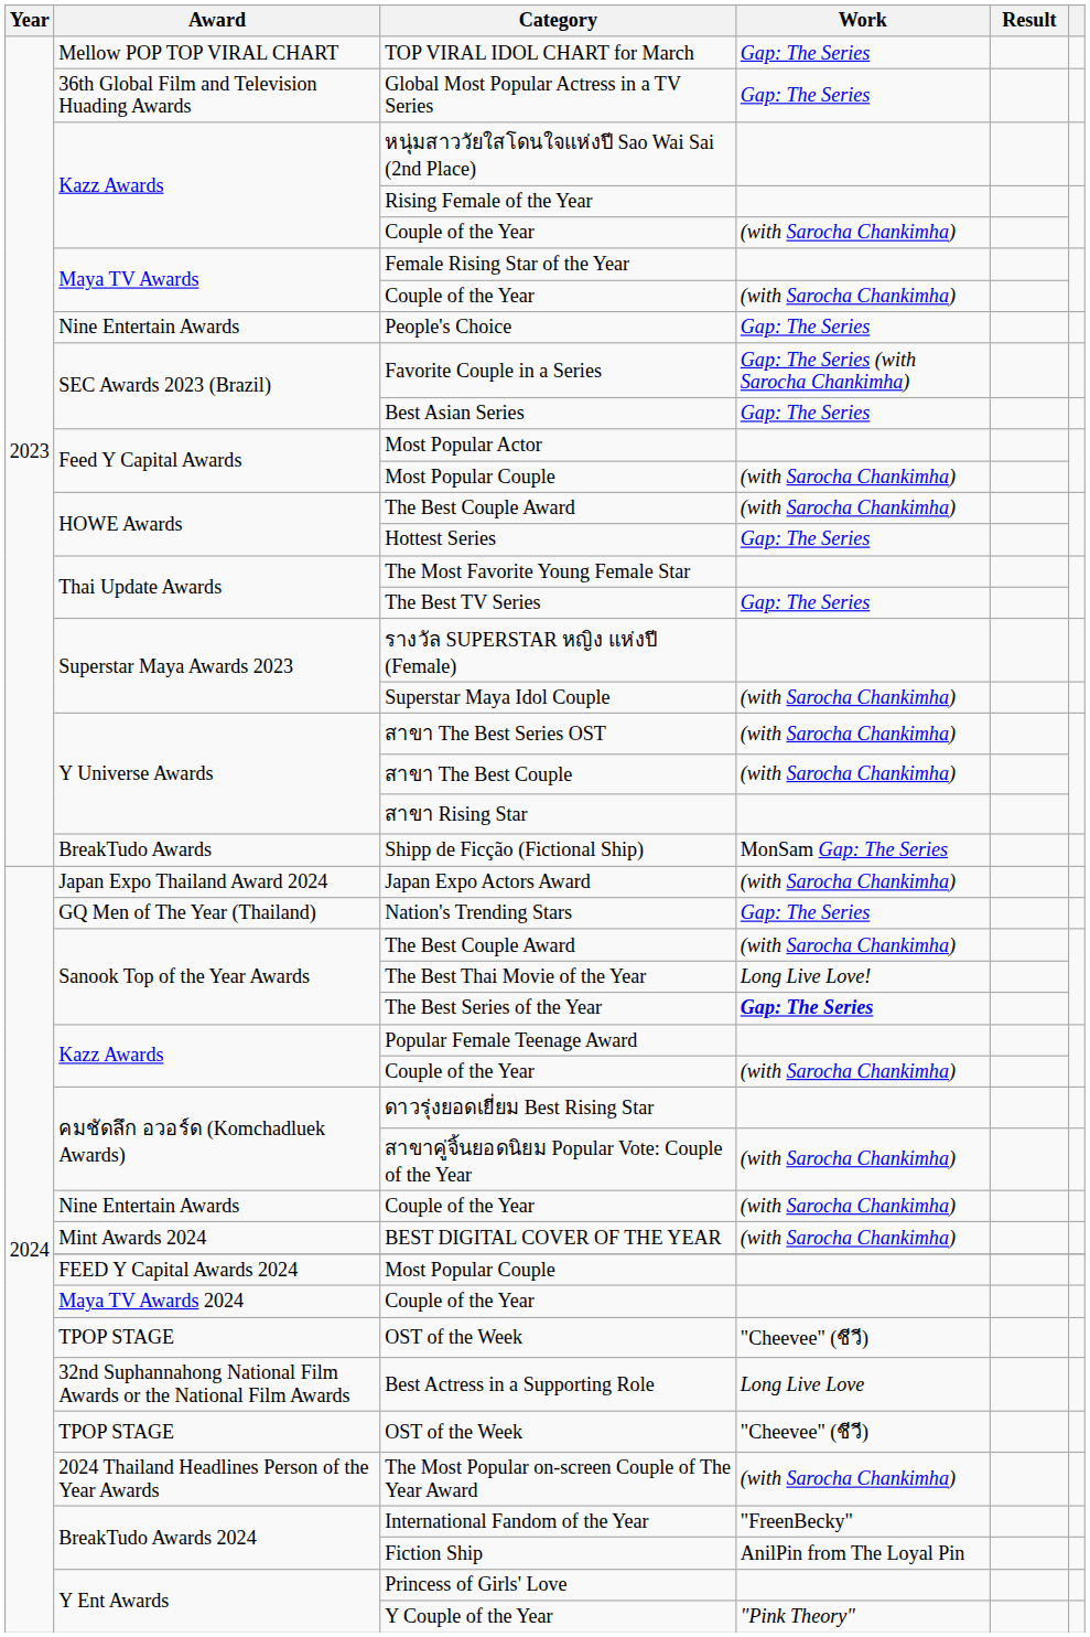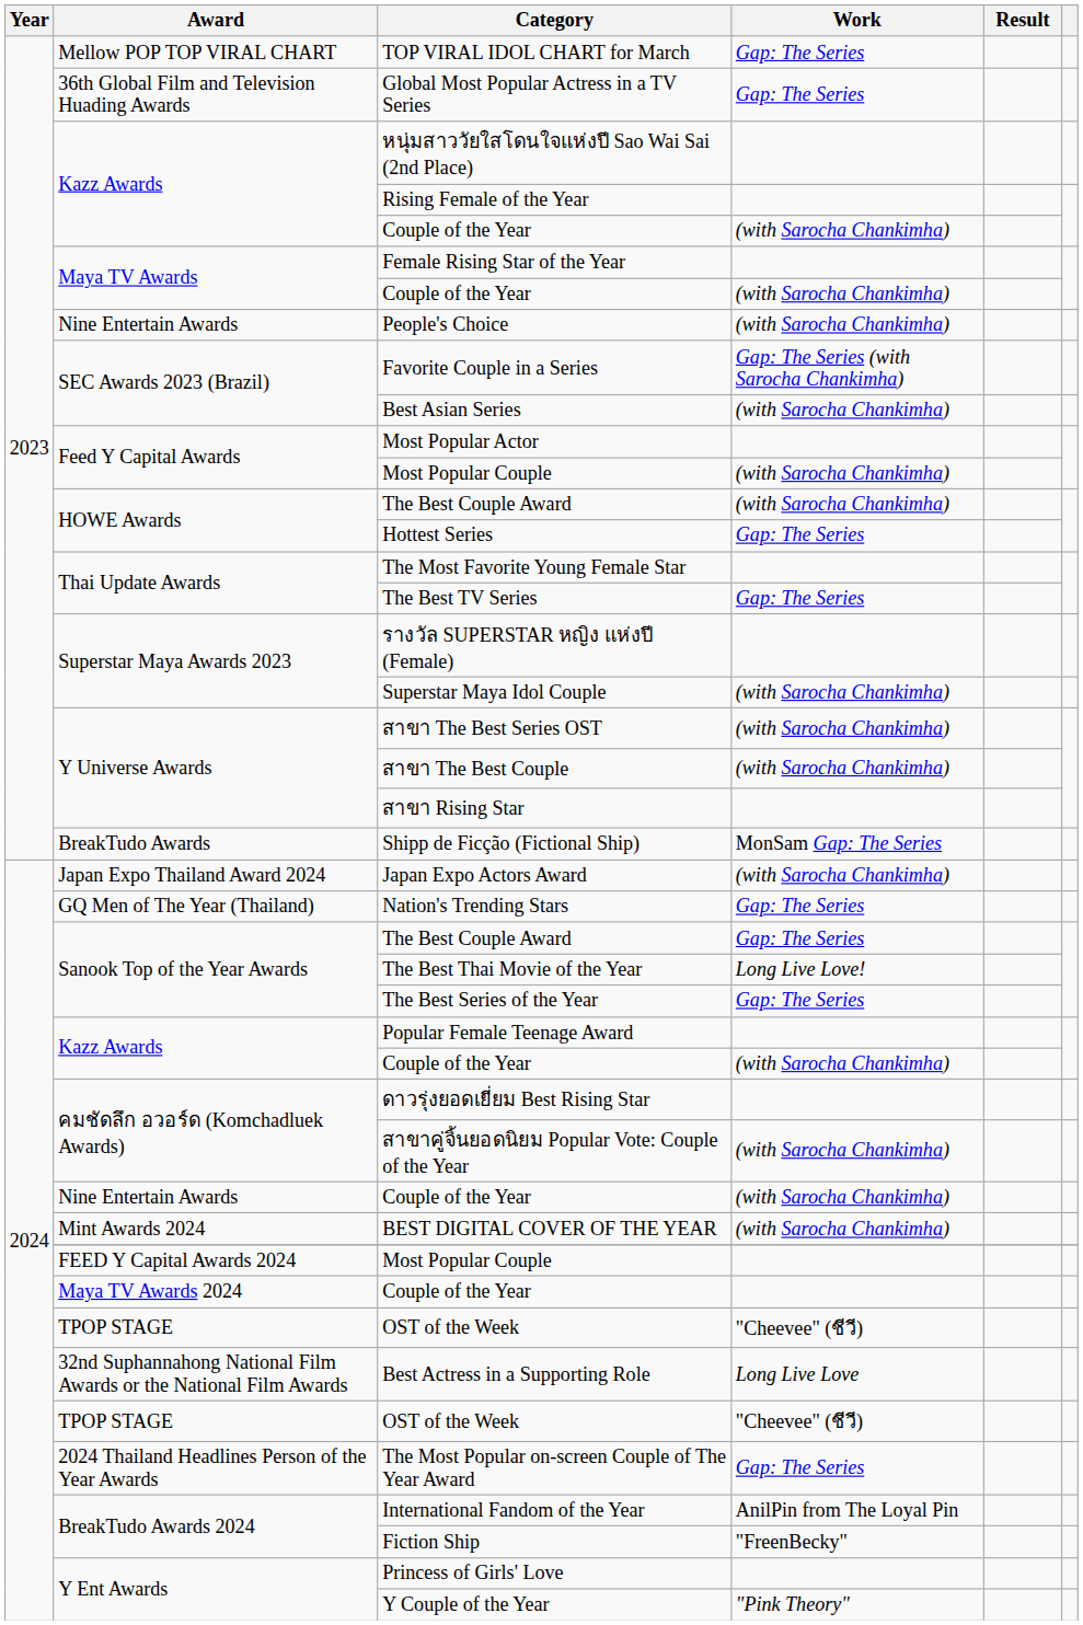 <table class="wikitable sortable">
 <tr>
 <th scope="col" style="width:1em;">Year</th>
 <th scope="col" style="width:35em;">Award</th>
 <th scope="col" style="width:40em;">Category</th>
 <th scope="col" style="width:25em;">Work</th>
 <th scope="col" style="width:5em;">Result</th>
 <th scope="col" style="width:1em;" class="unsortable"></th>
 </tr>
 <tr>
 <td rowspan="22">2023</td>
 <td>Mellow POP TOP VIRAL CHART</td>
 <td>TOP VIRAL IDOL CHART for March</td>
 <td><em><a href='#'>Gap: The Series</a></em></td>
 <td></td>
 <td></td>
 </tr>
 <tr>
 <td>36th Global Film and Television Huading Awards</td>
 <td>Global Most Popular Actress in a TV Series</td>
 <td><em><a href='#'>Gap: The Series</a></em></td>
 <td></td>
 <td></td>
 </tr>
 <tr>
 <td rowspan="3"><a href='#'>Kazz Awards</a></td>
 <td>หนุ่มสาววัยใสโดนใจแห่งปี Sao Wai Sai (2nd Place)</td>
 <td></td>
 <td></td>
 <td></td>
 </tr>
 <tr>
 <td>Rising Female of the Year</td>
 <td></td>
 <td></td>
 <td rowspan="2"></td>
 </tr>
 <tr>
 <td>Couple of the Year</td>
 <td><em>(with <a href='#'>Sarocha Chankimha</a>)</em></td>
 <td></td>
 </tr>
 <tr>
 <td rowspan="2"><a href='#'>Maya TV Awards</a></td>
 <td>Female Rising Star of the Year</td>
 <td></td>
 <td></td>
 <td rowspan="2"></td>
 </tr>
 <tr>
 <td>Couple of the Year</td>
 <td><em>(with <a href='#'>Sarocha Chankimha</a>)</em></td>
 <td></td>
 </tr>
 <tr>
 <td>Nine Entertain Awards</td>
 <td>People's Choice</td>
-<td><em><a href='#'>Gap: The Series</a></em></td>
+<td><em>(with <a href='#'>Sarocha Chankimha</a>)</em><br></td>
 <td></td>
 <td></td>
 </tr>
 <tr>
 <td rowspan="2">SEC Awards 2023 (Brazil)</td>
 <td>Favorite Couple in a Series</td>
 <td><em><a href='#'>Gap: The Series</a> (with <a href='#'>Sarocha Chankimha</a>)</em></td>
 <td></td>
 <td></td>
 </tr>
 <tr>
 <td>Best Asian Series</td>
-<td><em><a href='#'>Gap: The Series</a></em></td>
+<td><em>(with <a href='#'>Sarocha Chankimha</a>)</em></td>
 <td></td>
 <td></td>
 </tr>
 <tr>
 <td rowspan="2">Feed Y Capital Awards</td>
 <td>Most Popular Actor</td>
 <td></td>
 <td></td>
 <td rowspan="2"></td>
 </tr>
 <tr>
 <td>Most Popular Couple</td>
 <td rowspan="1"><em>(with <a href='#'>Sarocha Chankimha</a>)</em></td>
 <td></td>
 </tr>
 <tr>
 <td rowspan="2">HOWE Awards</td>
 <td>The Best Couple Award</td>
 <td rowspan="1"><em>(with <a href='#'>Sarocha Chankimha</a>)</em></td>
 <td></td>
 <td rowspan="2"></td>
 </tr>
 <tr>
 <td>Hottest Series</td>
 <td><em><a href='#'>Gap: The Series</a></em></td>
 <td></td>
 </tr>
 <tr>
 <td rowspan="2">Thai Update Awards</td>
 <td>The Most Favorite Young Female Star</td>
 <td></td>
 <td></td>
 <td rowspan="2"></td>
 </tr>
 <tr>
 <td>The Best TV Series</td>
 <td><em><a href='#'>Gap: The Series</a></em></td>
 <td></td>
 </tr>
 <tr>
 <td rowspan="2">Superstar Maya Awards 2023</td>
 <td>รางวัล SUPERSTAR หญิง แห่งปี  (Female)</td>
 <td></td>
 <td></td>
 <td></td>
 </tr>
 <tr>
 <td>Superstar Maya Idol Couple</td>
 <td><em>(with <a href='#'>Sarocha Chankimha</a>)</em></td>
 <td></td>
 <td></td>
 </tr>
 <tr>
 <td rowspan="3">Y Universe Awards</td>
 <td>สาขา The Best Series OST</td>
 <td><em>(with <a href='#'>Sarocha Chankimha</a>)</em><br></td>
 <td></td>
 <td rowspan="3"></td>
 </tr>
 <tr>
 <td>สาขา The Best Couple</td>
 <td><em>(with <a href='#'>Sarocha Chankimha</a>)</em></td>
 <td></td>
 </tr>
 <tr>
 <td>สาขา Rising Star</td>
 <td></td>
 <td></td>
 </tr>
 <tr>
 <td>BreakTudo Awards</td>
 <td>Shipp de Ficção (Fictional Ship)</td>
 <td>MonSam <em><a href='#'>Gap: The Series</a></em></td>
 <td></td>
 <td></td>
 </tr>
 <tr>
 <td rowspan="23">2024</td>
 <td>Japan Expo Thailand Award 2024</td>
 <td>Japan Expo Actors Award</td>
 <td><em>(with <a href='#'>Sarocha Chankimha</a>)</em></td>
 <td></td>
 <td></td>
 </tr>
 <tr>
 <td>GQ Men of The Year (Thailand)</td>
 <td>Nation's Trending Stars</td>
 <td><em><a href='#'>Gap: The Series</a></em></td>
 <td></td>
 <td></td>
 </tr>
 <tr>
 <td rowspan="3">Sanook Top of the Year Awards</td>
 <td>The Best Couple Award</td>
-<td><em>(with <a href='#'>Sarocha Chankimha</a>)</em></td>
+<td><em><a href='#'>Gap: The Series</a></em></td>
 <td></td>
 <td rowspan="3"></td>
 </tr>
 <tr>
 <td>The Best Thai Movie of the Year</td>
 <td><em>Long Live Love!</em></td>
 <td></td>
 </tr>
 <tr>
 <td>The Best Series of the Year</td>
-<td><strong><em><a href='#'>Gap: The Series</a></em></strong></td>
+<td><em><a href='#'>Gap: The Series</a></em></td>
 <td></td>
 </tr>
 <tr>
 <td rowspan="2"><a href='#'>Kazz Awards</a></td>
 <td>Popular Female Teenage Award</td>
 <td></td>
 <td></td>
 <td rowspan="2"></td>
 </tr>
 <tr>
 <td>Couple of the Year</td>
 <td><em>(with <a href='#'>Sarocha Chankimha</a>)</em></td>
 <td></td>
 </tr>
 <tr>
 <td rowspan="2">คมชัดลึก อวอร์ด (Komchadluek Awards)</td>
 <td>ดาวรุ่งยอดเยี่ยม Best Rising Star</td>
 <td></td>
 <td></td>
 <td></td>
 </tr>
 <tr>
 <td>สาขาคู่จิ้นยอดนิยม Popular Vote: Couple of the Year</td>
 <td><em>(with <a href='#'>Sarocha Chankimha</a>)</em></td>
 <td></td>
 <td></td>
 </tr>
 <tr>
 <td>Nine Entertain Awards</td>
 <td>Couple of the Year</td>
 <td><em>(with <a href='#'>Sarocha Chankimha</a>)</em></td>
 <td></td>
 <td></td>
 </tr>
 <tr>
 <td>Mint Awards 2024</td>
 <td>BEST DIGITAL COVER OF THE YEAR</td>
 <td><em>(with <a href='#'>Sarocha Chankimha</a>)</em></td>
 <td></td>
 <td></td>
 </tr>
 <tr>
 </tr>
 <tr>
 <td>FEED Y Capital Awards 2024</td>
 <td>Most Popular Couple</td>
 <td><br></td>
 <td></td>
 <td></td>
 </tr>
 <tr>
 <td><a href='#'>Maya TV Awards</a> 2024</td>
 <td>Couple of the Year</td>
 <td><br></td>
 <td></td>
 <td></td>
 </tr>
 <tr>
 <td>TPOP STAGE</td>
 <td>OST of the Week</td>
 <td>"Cheevee" (ชีวี)</td>
 <td></td>
 <td></td>
 </tr>
 <tr>
 <td>32nd Suphannahong National Film Awards or the National Film Awards</td>
 <td>Best Actress in a Supporting Role</td>
 <td><em>Long Live Love</em></td>
 <td></td>
 <td></td>
 </tr>
 <tr>
 <td>TPOP STAGE</td>
 <td>OST of the Week</td>
 <td>"Cheevee" (ชีวี)</td>
 <td></td>
 <td></td>
 </tr>
 <tr>
 <td>2024 Thailand Headlines Person of the Year Awards</td>
 <td>The Most Popular on-screen Couple of The Year Award</td>
-<td><em>(with <a href='#'>Sarocha Chankimha</a>)</em><br></td>
+<td><em><a href='#'>Gap: The Series</a></em></td>
 <td></td>
 <td></td>
 </tr>
 <tr>
 <td rowspan="2">BreakTudo Awards 2024</td>
 <td>International Fandom of the Year</td>
-<td>"FreenBecky"</td>
+<td>AnilPin from The Loyal Pin</td>
 <td></td>
 <td></td>
 </tr>
 <tr>
 <td>Fiction Ship</td>
-<td>AnilPin from The Loyal Pin</td>
+<td>"FreenBecky"</td>
 <td></td>
 <td></td>
 </tr>
 <tr>
 <td rowspan="2">Y Ent Awards</td>
 <td>Princess of Girls' Love</td>
 <td></td>
 <td></td>
 <td></td>
 </tr>
 <tr>
 <td>Y Couple of the Year</td>
 <td><em>"Pink Theory"</em></td>
 <td></td>
 <td></td>
 </tr>
 </table>
